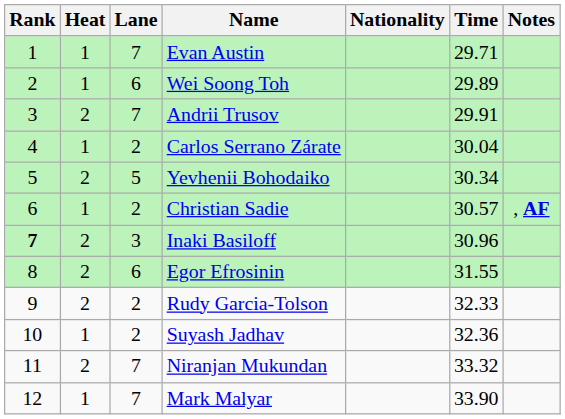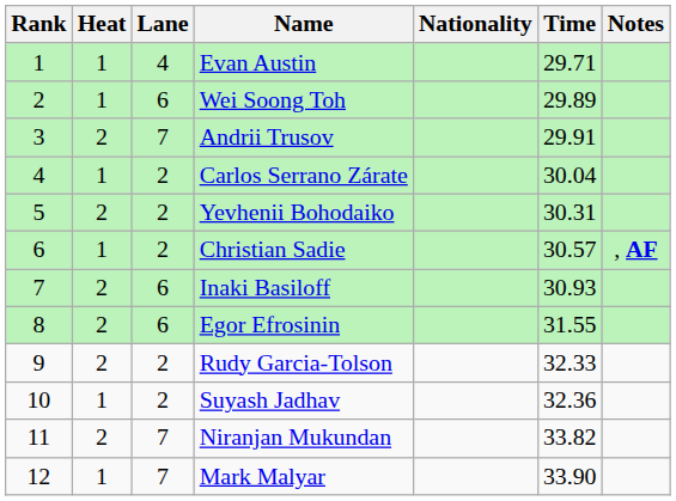 <table class="wikitable sortable" style="text-align:center">
 <tr>
 <th>Rank</th>
 <th>Heat</th>
 <th>Lane</th>
 <th>Name</th>
 <th>Nationality</th>
 <th>Time</th>
 <th>Notes</th>
 </tr>
 <tr bgcolor=bbf3bb>
 <td>1</td>
 <td>1</td>
-<td>7</td>
+<td>4</td>
 <td align=left><a href='#'>Evan Austin</a></td>
 <td align=left></td>
 <td>29.71</td>
 <td></td>
 </tr>
 <tr bgcolor=bbf3bb>
 <td>2</td>
 <td>1</td>
 <td>6</td>
 <td align=left><a href='#'>Wei Soong Toh</a></td>
 <td align=left></td>
 <td>29.89</td>
 <td></td>
 </tr>
 <tr bgcolor=bbf3bb>
 <td>3</td>
 <td>2</td>
 <td>7</td>
 <td align=left><a href='#'>Andrii Trusov</a></td>
 <td align=left></td>
 <td>29.91</td>
 <td></td>
 </tr>
 <tr bgcolor=bbf3bb>
 <td>4</td>
 <td>1</td>
 <td>2</td>
 <td align=left><a href='#'>Carlos Serrano Zárate</a></td>
 <td align=left></td>
 <td>30.04</td>
 <td></td>
 </tr>
 <tr bgcolor=bbf3bb>
 <td>5</td>
 <td>2</td>
-<td>5</td>
+<td>2</td>
 <td align=left><a href='#'>Yevhenii Bohodaiko</a></td>
 <td align=left></td>
-<td>30.34</td>
+<td>30.31</td>
 <td></td>
 </tr>
 <tr bgcolor=bbf3bb>
 <td>6</td>
 <td>1</td>
 <td>2</td>
 <td align=left><a href='#'>Christian Sadie</a></td>
 <td align=left></td>
 <td>30.57</td>
 <td>, <strong><a href='#'>AF</a></strong></td>
 </tr>
 <tr bgcolor=bbf3bb>
-<td><strong>7</strong></td>
+<td>7</td>
 <td>2</td>
-<td>3</td>
+<td>6</td>
 <td align=left><a href='#'>Inaki Basiloff</a></td>
 <td align=left></td>
-<td>30.96</td>
+<td>30.93</td>
 <td></td>
 </tr>
 <tr bgcolor=bbf3bb>
 <td>8</td>
 <td>2</td>
 <td>6</td>
 <td align=left><a href='#'>Egor Efrosinin</a></td>
 <td align=left></td>
 <td>31.55</td>
 <td></td>
 </tr>
 <tr>
 <td>9</td>
 <td>2</td>
 <td>2</td>
 <td align=left><a href='#'>Rudy Garcia-Tolson</a></td>
 <td align=left></td>
 <td>32.33</td>
 <td></td>
 </tr>
 <tr>
 <td>10</td>
 <td>1</td>
 <td>2</td>
 <td align=left><a href='#'>Suyash Jadhav</a></td>
 <td align=left></td>
 <td>32.36</td>
 <td></td>
 </tr>
 <tr>
 <td>11</td>
 <td>2</td>
 <td>7</td>
 <td align=left><a href='#'>Niranjan Mukundan</a></td>
 <td align=left></td>
-<td>33.32</td>
+<td>33.82</td>
 <td></td>
 </tr>
 <tr>
 <td>12</td>
 <td>1</td>
 <td>7</td>
 <td align=left><a href='#'>Mark Malyar</a></td>
 <td align=left></td>
 <td>33.90</td>
 <td></td>
 </tr>
 </table>
